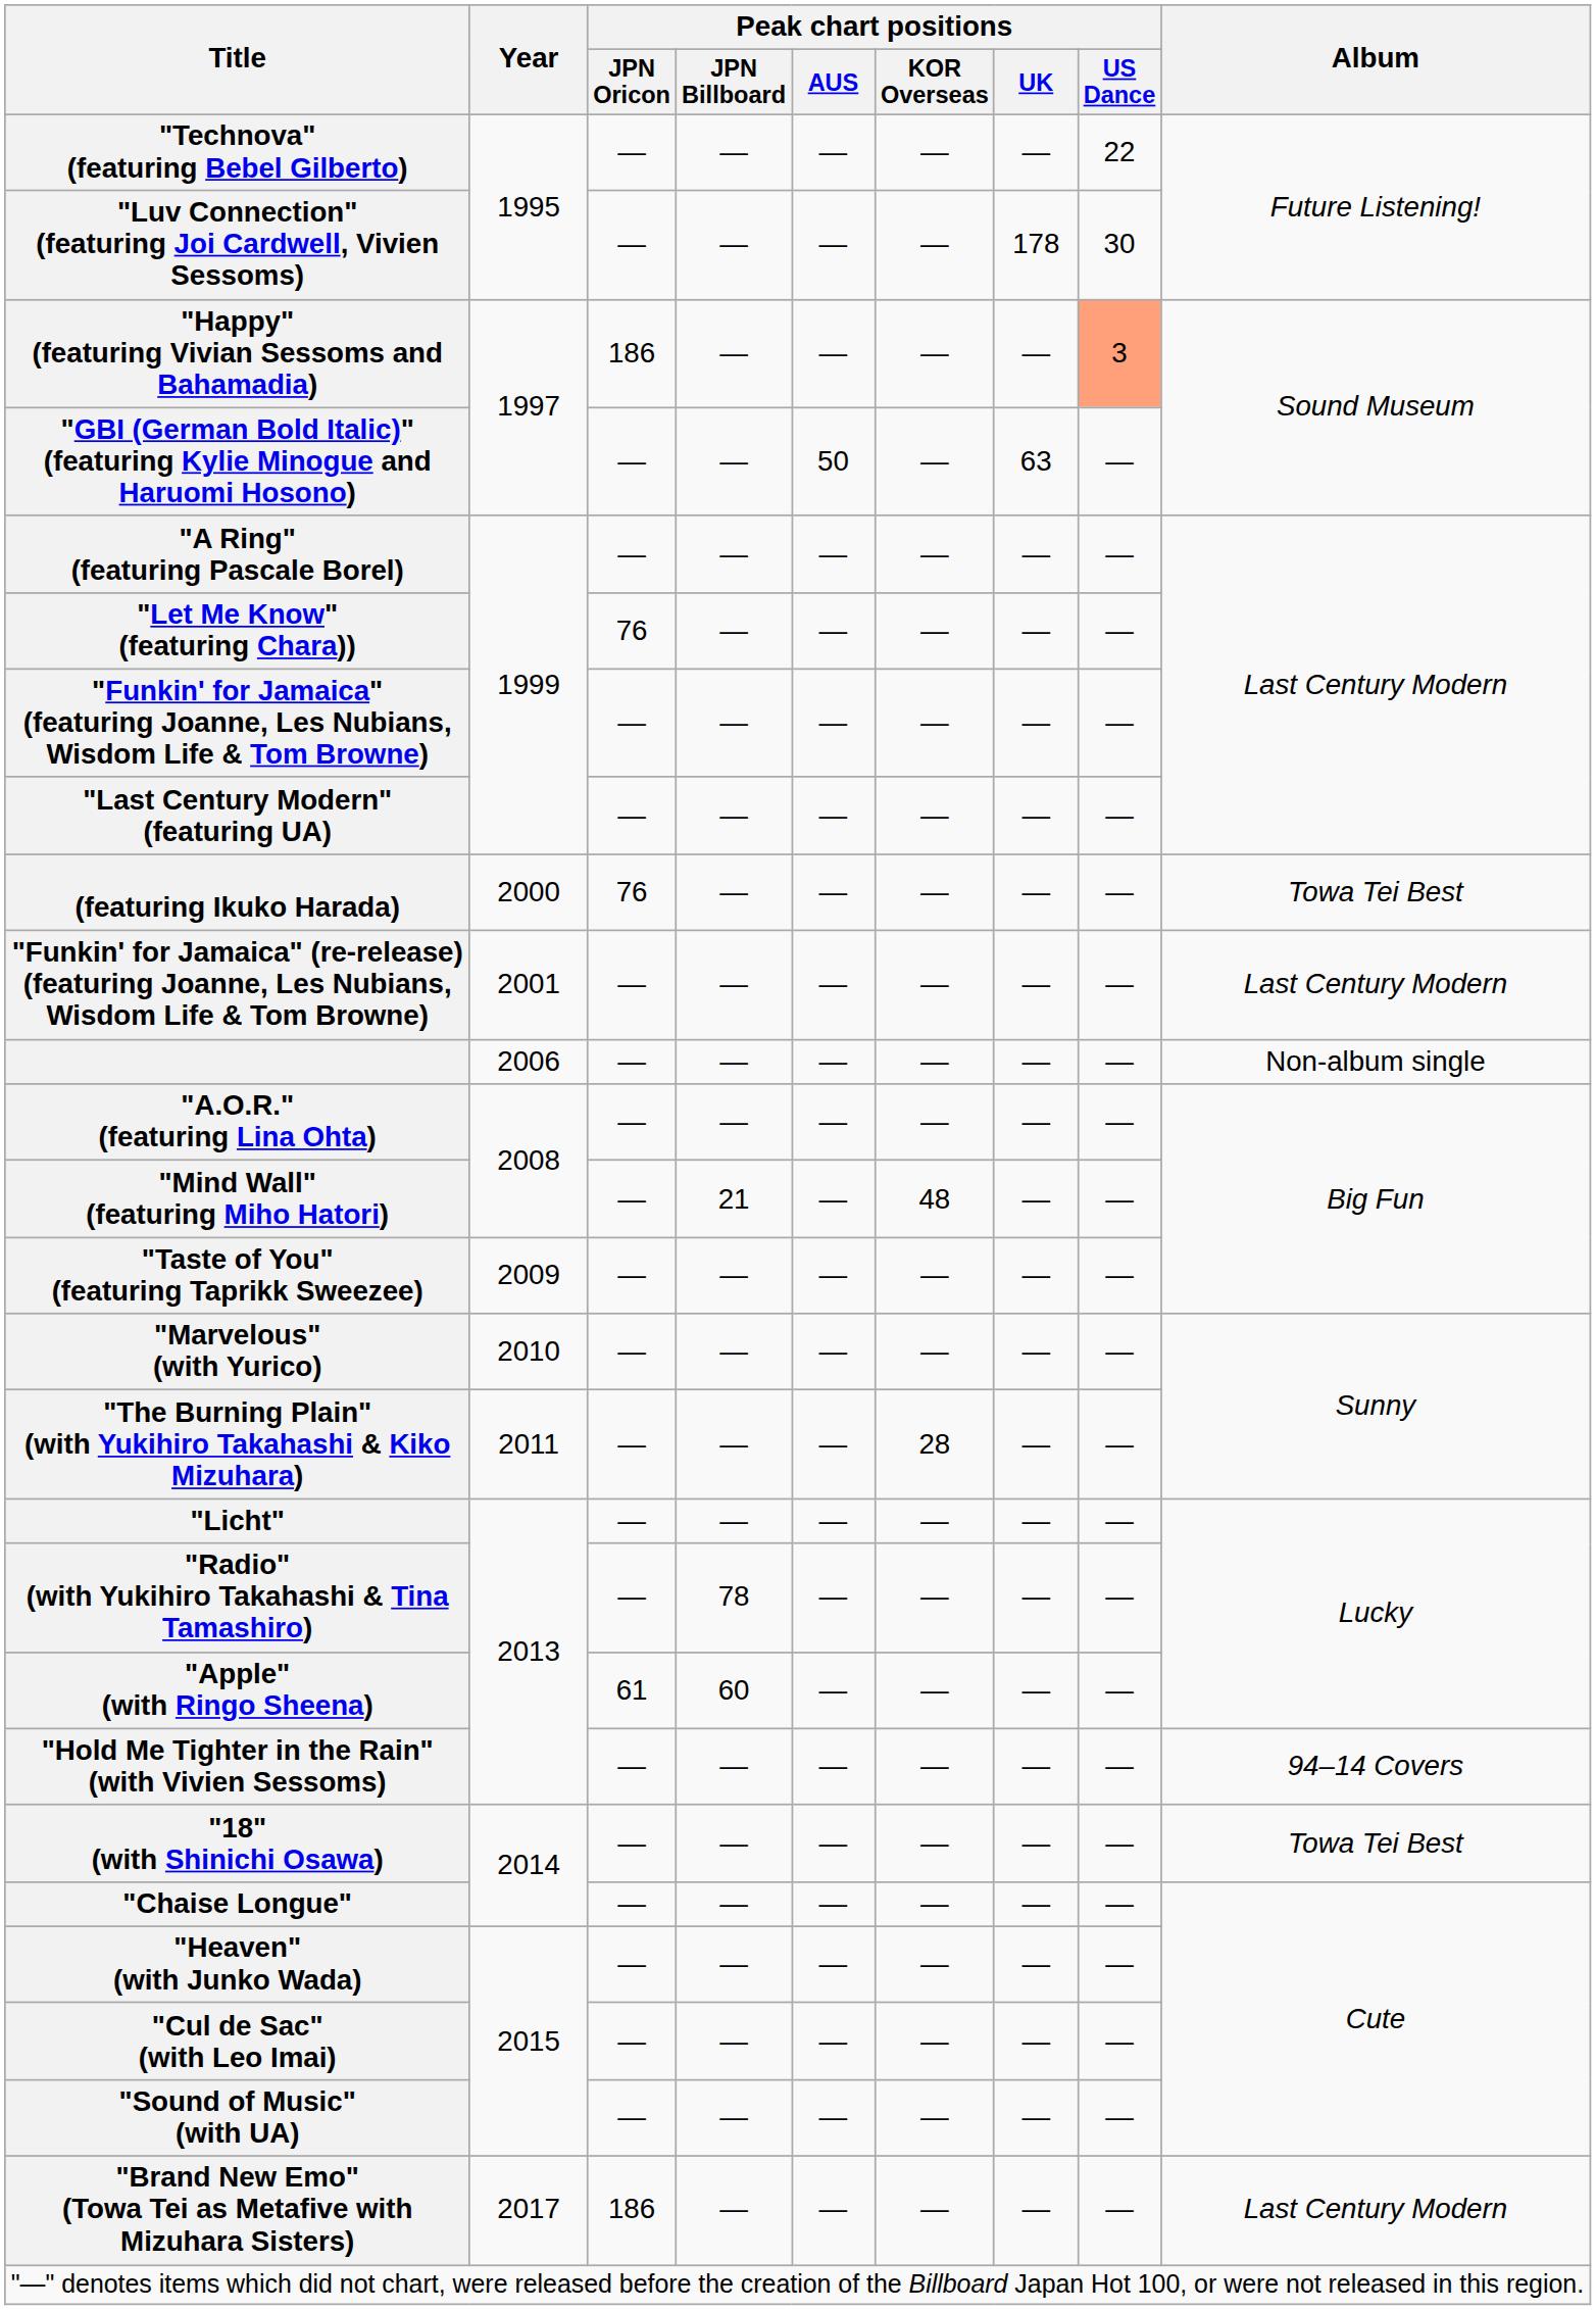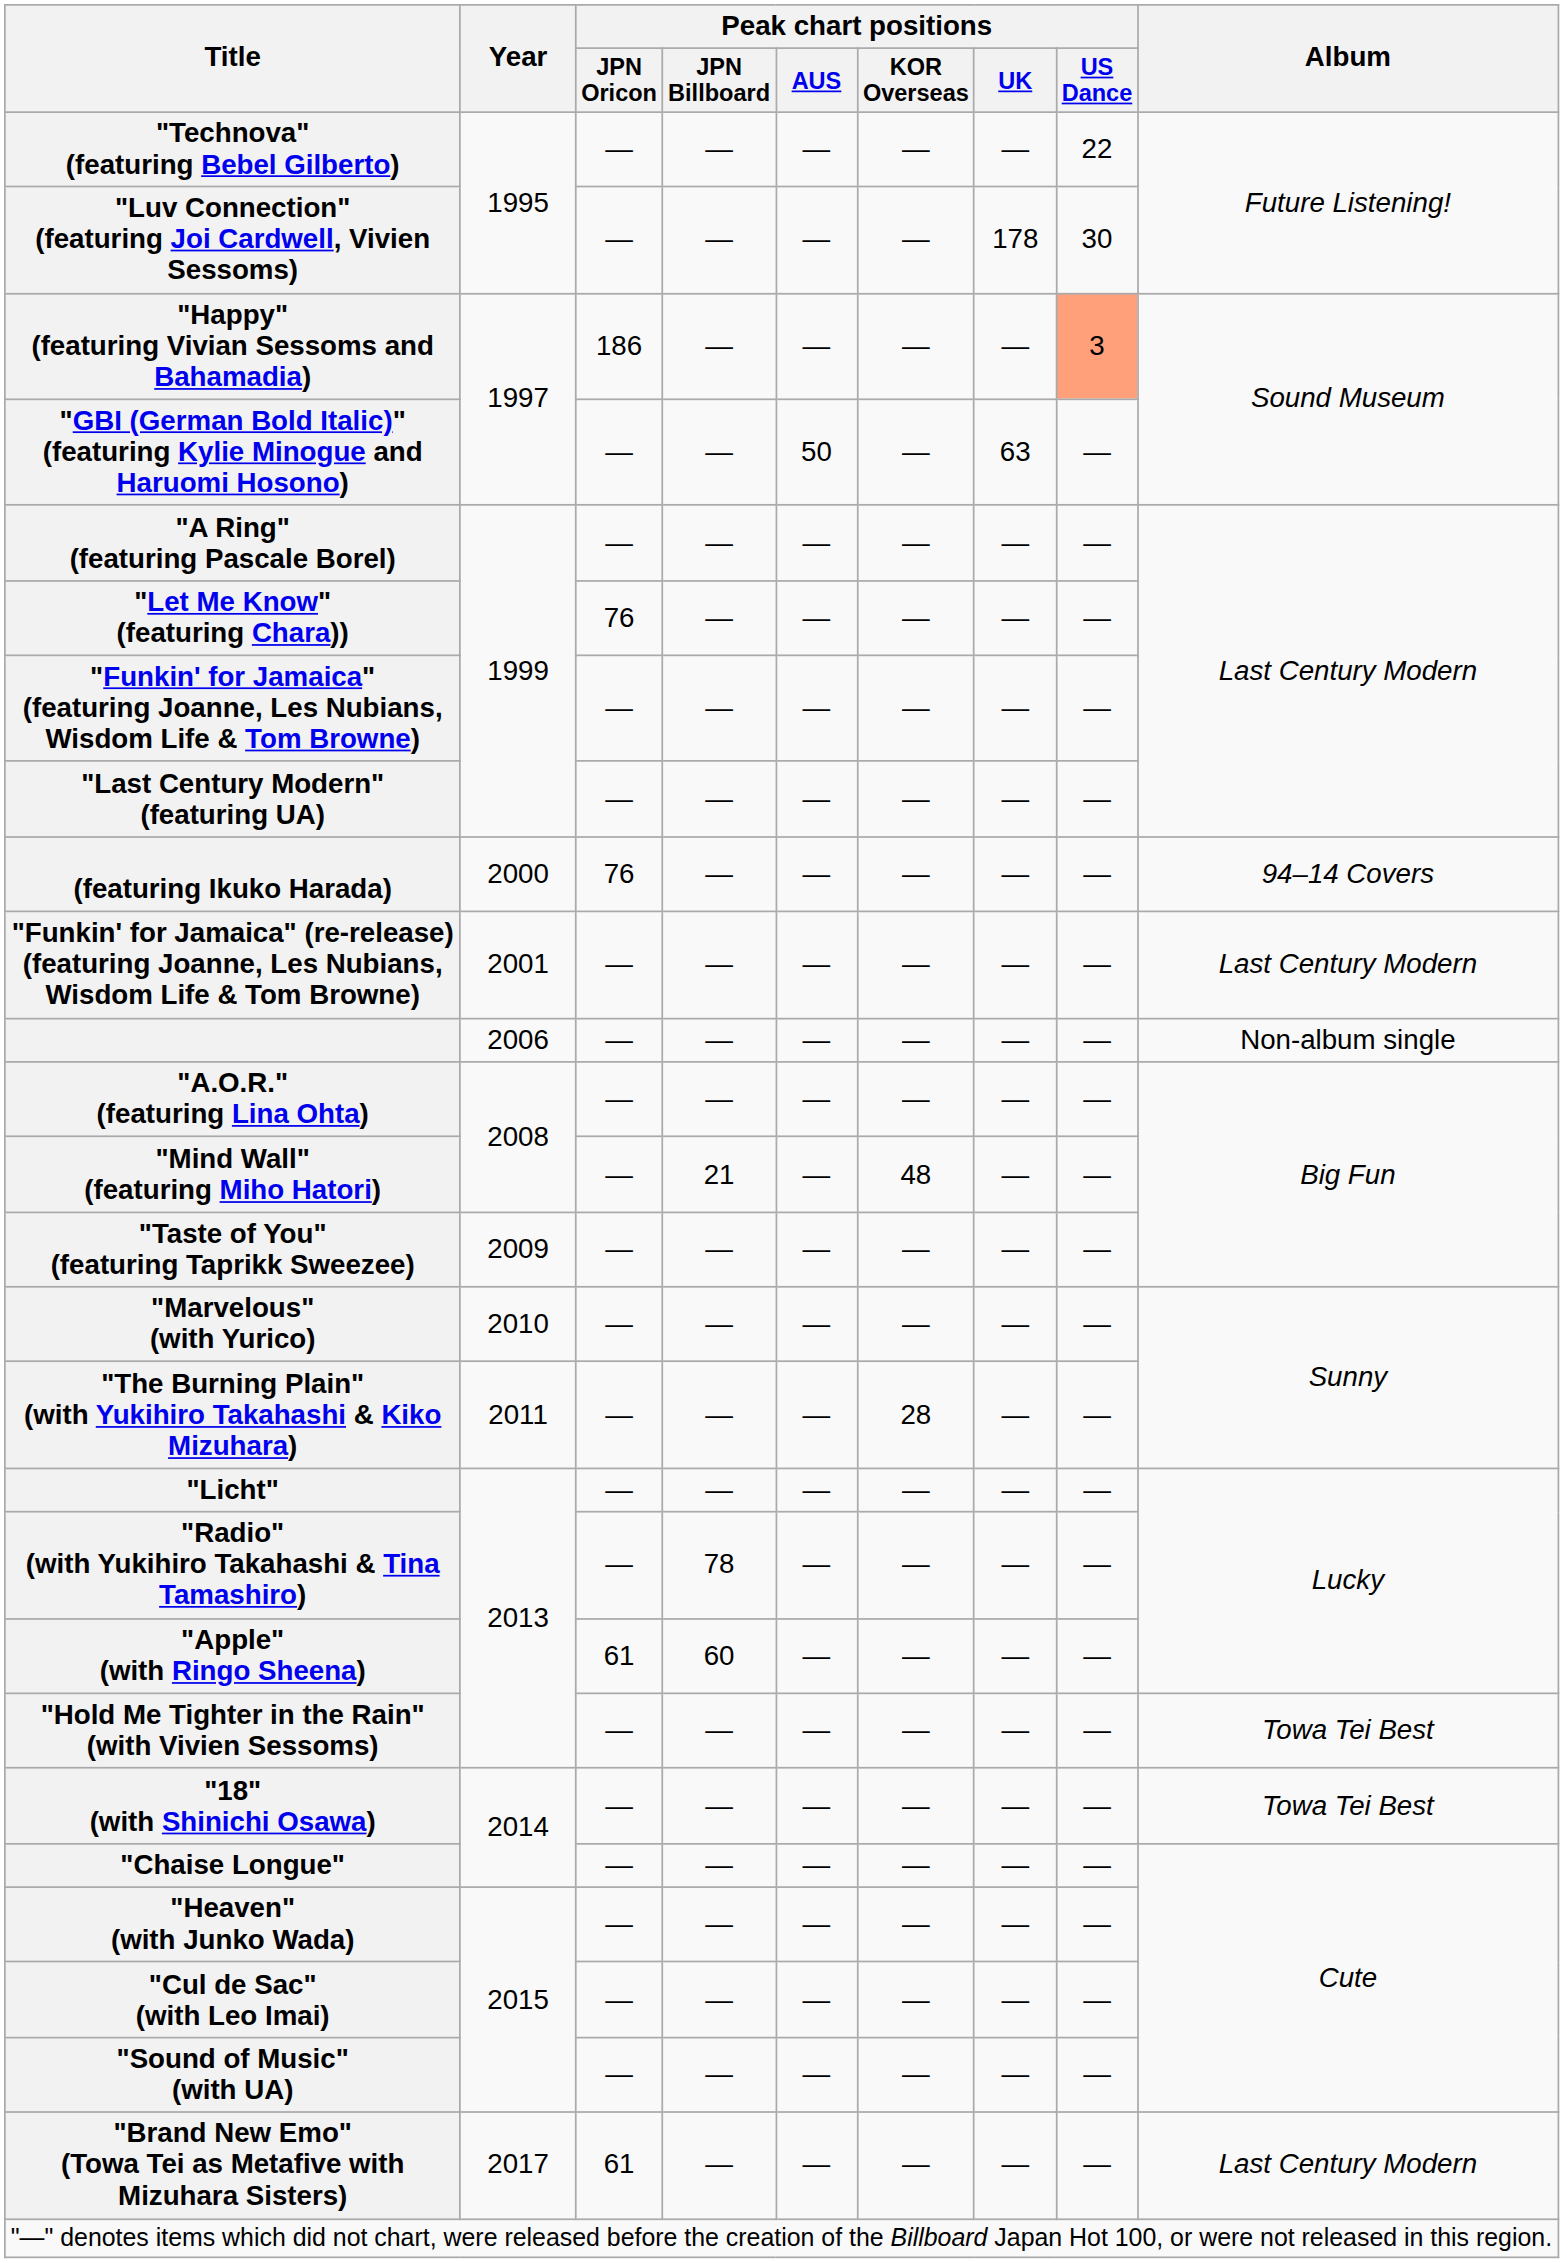 <table class="wikitable plainrowheaders" style="text-align:center;">
 <tr>
 <th scope="col" rowspan="2" style="width:16em;">Title</th>
 <th scope="col" rowspan="2">Year</th>
 <th scope="col" colspan="6">Peak chart positions</th>
 <th scope="col" rowspan="2">Album</th>
 </tr>
 <tr>
 <th style="width:3em;font-size:85%">JPN<br>Oricon<br></th>
 <th style="width:3em;font-size:85%">JPN<br>Billboard<br></th>
 <th style="width:3em;font-size:85%"><a href='#'>AUS</a><br></th>
 <th style="width:3em;font-size:85%">KOR Overseas<br></th>
 <th style="width:3em;font-size:85%"><a href='#'>UK</a><br></th>
 <th style="width:3em;font-size:85%"><a href='#'>US<br>Dance</a><br></th>
 </tr>
 <tr>
 <th scope="row">"Technova"<br><span>(featuring <a href='#'>Bebel Gilberto</a>)</span></th>
 <td rowspan="2">1995</td>
 <td>—</td>
 <td>—</td>
 <td>—</td>
 <td>—</td>
 <td>—</td>
 <td>22</td>
 <td rowspan="2"><em>Future Listening!</em></td>
 </tr>
 <tr>
 <th scope="row">"Luv Connection"<br><span>(featuring <a href='#'>Joi Cardwell</a>, Vivien Sessoms)</span></th>
 <td>—</td>
 <td>—</td>
 <td>—</td>
 <td>—</td>
 <td>178</td>
 <td>30</td>
 </tr>
 <tr>
 <th scope="row">"Happy"<br><span>(featuring Vivian Sessoms and <a href='#'>Bahamadia</a>)</span></th>
 <td rowspan="2">1997</td>
 <td>186</td>
 <td>—</td>
 <td>—</td>
 <td>—</td>
 <td>—</td>
 <td style="background: lightsalmon;">3</td>
 <td rowspan="2"><em>Sound Museum</em></td>
 </tr>
 <tr>
 <th scope="row">"<a href='#'>GBI (German Bold Italic)</a>"<br><span>(featuring <a href='#'>Kylie Minogue</a> and <a href='#'>Haruomi Hosono</a>)</span></th>
 <td>—</td>
 <td>—</td>
 <td>50</td>
 <td>—</td>
 <td>63</td>
 <td>—</td>
 </tr>
 <tr>
 <th scope="row">"A Ring"<br><span>(featuring Pascale Borel)</span></th>
 <td rowspan="4">1999</td>
 <td>—</td>
 <td>—</td>
 <td>—</td>
 <td>—</td>
 <td>—</td>
 <td>—</td>
 <td rowspan="4"><em>Last Century Modern</em></td>
 </tr>
 <tr>
 <th scope="row">"<a href='#'>Let Me Know</a>"<br><span>(featuring <a href='#'>Chara</a>))</span></th>
 <td>76</td>
 <td>—</td>
 <td>—</td>
 <td>—</td>
 <td>—</td>
 <td>—</td>
 </tr>
 <tr>
 <th scope="row">"<a href='#'>Funkin' for Jamaica</a>"<br><span>(featuring Joanne, Les Nubians, Wisdom Life & <a href='#'>Tom Browne</a>)</span></th>
 <td>—</td>
 <td>—</td>
 <td>—</td>
 <td>—</td>
 <td>—</td>
 <td>—</td>
 </tr>
 <tr>
 <th scope="row">"Last Century Modern"<br><span>(featuring UA)</span></th>
 <td>—</td>
 <td>—</td>
 <td>—</td>
 <td>—</td>
 <td>—</td>
 <td>—</td>
 </tr>
 <tr>
 <th scope="row"><br><span>(featuring Ikuko Harada)</span></th>
 <td>2000</td>
 <td>76</td>
 <td>—</td>
 <td>—</td>
 <td>—</td>
 <td>—</td>
 <td>—</td>
-<td><em>Towa Tei Best</em></td>
+<td><em>94–14 Covers</em></td>
 </tr>
 <tr>
 <th scope="row">"Funkin' for Jamaica" (re-release)<br><span>(featuring Joanne, Les Nubians, Wisdom Life & Tom Browne)</span></th>
 <td>2001</td>
 <td>—</td>
 <td>—</td>
 <td>—</td>
 <td>—</td>
 <td>—</td>
 <td>—</td>
 <td><em>Last Century Modern</em></td>
 </tr>
 <tr>
 <th scope="row"></th>
 <td>2006</td>
 <td>—</td>
 <td>—</td>
 <td>—</td>
 <td>—</td>
 <td>—</td>
 <td>—</td>
 <td>Non-album single</td>
 </tr>
 <tr>
 <th scope="row">"A.O.R."<br><span>(featuring <a href='#'>Lina Ohta</a>)</span></th>
 <td rowspan="2">2008</td>
 <td>—</td>
 <td>—</td>
 <td>—</td>
 <td>—</td>
 <td>—</td>
 <td>—</td>
 <td rowspan="3"><em>Big Fun</em></td>
 </tr>
 <tr>
 <th scope="row">"Mind Wall"<br><span>(featuring <a href='#'>Miho Hatori</a>)</span></th>
 <td>—</td>
 <td>21</td>
 <td>—</td>
 <td>48</td>
 <td>—</td>
 <td>—</td>
 </tr>
 <tr>
 <th scope="row">"Taste of You"<br><span>(featuring Taprikk Sweezee)</span></th>
 <td>2009</td>
 <td>—</td>
 <td>—</td>
 <td>—</td>
 <td>—</td>
 <td>—</td>
 <td>—</td>
 </tr>
 <tr>
 <th scope="row">"Marvelous"<br><span>(with Yurico)</span></th>
 <td>2010</td>
 <td>—</td>
 <td>—</td>
 <td>—</td>
 <td>—</td>
 <td>—</td>
 <td>—</td>
 <td rowspan="2"><em>Sunny</em></td>
 </tr>
 <tr>
 <th scope="row">"The Burning Plain"<br><span>(with <a href='#'>Yukihiro Takahashi</a> & <a href='#'>Kiko Mizuhara</a>)</span></th>
 <td>2011</td>
 <td>—</td>
 <td>—</td>
 <td>—</td>
 <td>28</td>
 <td>—</td>
 <td>—</td>
 </tr>
 <tr>
 <th scope="row">"Licht"</th>
 <td rowspan="4">2013</td>
 <td>—</td>
 <td>—</td>
 <td>—</td>
 <td>—</td>
 <td>—</td>
 <td>—</td>
 <td rowspan="3"><em>Lucky</em></td>
 </tr>
 <tr>
 <th scope="row">"Radio"<br><span>(with Yukihiro Takahashi & <a href='#'>Tina Tamashiro</a>)</span></th>
 <td>—</td>
 <td>78</td>
 <td>—</td>
 <td>—</td>
 <td>—</td>
 <td>—</td>
 </tr>
 <tr>
 <th scope="row">"Apple"<br><span>(with <a href='#'>Ringo Sheena</a>)</span></th>
 <td>61</td>
 <td>60</td>
 <td>—</td>
 <td>—</td>
 <td>—</td>
 <td>—</td>
 </tr>
 <tr>
 <th scope="row">"Hold Me Tighter in the Rain"<br><span>(with Vivien Sessoms)</span></th>
 <td>—</td>
 <td>—</td>
 <td>—</td>
 <td>—</td>
 <td>—</td>
 <td>—</td>
-<td><em>94–14 Covers</em></td>
+<td><em>Towa Tei Best</em></td>
 </tr>
 <tr>
 <th scope="row">"18"<br><span>(with <a href='#'>Shinichi Osawa</a>)</span></th>
 <td rowspan="2">2014</td>
 <td>—</td>
 <td>—</td>
 <td>—</td>
 <td>—</td>
 <td>—</td>
 <td>—</td>
 <td><em>Towa Tei Best</em></td>
 </tr>
 <tr>
 <th scope="row">"Chaise Longue"</th>
 <td>—</td>
 <td>—</td>
 <td>—</td>
 <td>—</td>
 <td>—</td>
 <td>—</td>
 <td rowspan="4"><em>Cute</em></td>
 </tr>
 <tr>
 <th scope="row">"Heaven"<br><span>(with Junko Wada)</span></th>
 <td rowspan="3">2015</td>
 <td>—</td>
 <td>—</td>
 <td>—</td>
 <td>—</td>
 <td>—</td>
 <td>—</td>
 </tr>
 <tr>
 <th scope="row">"Cul de Sac"<br><span>(with Leo Imai)</span></th>
 <td>—</td>
 <td>—</td>
 <td>—</td>
 <td>—</td>
 <td>—</td>
 <td>—</td>
 </tr>
 <tr>
 <th scope="row">"Sound of Music"<br><span>(with UA)</span></th>
 <td>—</td>
 <td>—</td>
 <td>—</td>
 <td>—</td>
 <td>—</td>
 <td>—</td>
 </tr>
 <tr>
 <th scope="row">"Brand New Emo"<br><span>(Towa Tei as Metafive with Mizuhara Sisters)</span></th>
 <td>2017</td>
-<td>186</td>
+<td>61</td>
 <td>—</td>
 <td>—</td>
 <td>—</td>
 <td>—</td>
 <td>—</td>
 <td><em>Last Century Modern</em></td>
 </tr>
 <tr>
 <td colspan="12" align="center" style="font-size:90%;">"—" denotes items which did not chart, were released before the creation of the <em>Billboard</em> Japan Hot 100, or were not released in this region.</td>
 </tr>
 </table>
